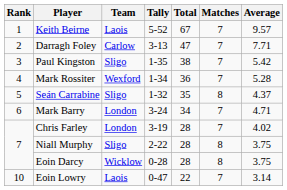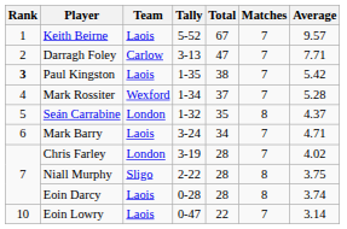 <table class="wikitable">
 <tr>
 <th>Rank</th>
 <th>Player</th>
 <th>Team</th>
 <th>Tally</th>
 <th>Total</th>
 <th>Matches</th>
 <th>Average</th>
 </tr>
 <tr>
 <td rowspan=1 align=center>1</td>
 <td><a href='#'>Keith Beirne</a></td>
 <td><a href='#'>Laois</a></td>
 <td align=center>5-52</td>
 <td align=center>67</td>
 <td align=center>7</td>
 <td align=center>9.57</td>
 </tr>
 <tr>
 <td rowspan=1 align=center>2</td>
 <td>Darragh Foley</td>
 <td><a href='#'>Carlow</a></td>
 <td align=center>3-13</td>
 <td align=center>47</td>
 <td align=center>7</td>
 <td align=center>7.71</td>
 </tr>
 <tr>
-<td rowspan=1 align=center>3</td>
+<td rowspan=1 align=center><strong>3</strong></td>
 <td>Paul Kingston</td>
-<td><a href='#'>Sligo</a></td>
+<td><a href='#'>Laois</a></td>
 <td align=center>1-35</td>
 <td align=center>38</td>
 <td align=center>7</td>
 <td align=center>5.42</td>
 </tr>
 <tr>
 <td rowspan=1 align=center>4</td>
 <td>Mark Rossiter</td>
 <td><a href='#'>Wexford</a></td>
 <td align=center>1-34</td>
-<td align=center>36</td>
+<td align=center>37</td>
 <td align=center>7</td>
 <td align=center>5.28</td>
 </tr>
 <tr>
 <td rowspan=1 align=center>5</td>
 <td><a href='#'>Seán Carrabine</a></td>
-<td><a href='#'>Sligo</a></td>
+<td><a href='#'>London</a></td>
 <td align=center>1-32</td>
 <td align=center>35</td>
 <td align=center>8</td>
 <td align=center>4.37</td>
 </tr>
 <tr>
 <td rowspan=1 align=center>6</td>
 <td>Mark Barry</td>
-<td><a href='#'>London</a></td>
+<td><a href='#'>Laois</a></td>
 <td align=center>3-24</td>
 <td align=center>34</td>
 <td align=center>7</td>
 <td align=center>4.71</td>
 </tr>
 <tr>
 <td rowspan=3 align=center>7</td>
 <td>Chris Farley</td>
 <td><a href='#'>London</a></td>
 <td align=center>3-19</td>
 <td align=center>28</td>
 <td align=center>7</td>
 <td align=center>4.02</td>
 </tr>
 <tr>
 <td>Niall Murphy</td>
 <td><a href='#'>Sligo</a></td>
 <td align=center>2-22</td>
 <td align=center>28</td>
 <td align=center>8</td>
 <td align=center>3.75</td>
 </tr>
 <tr>
 <td>Eoin Darcy</td>
-<td><a href='#'>Wicklow</a></td>
+<td><a href='#'>Laois</a></td>
 <td align=center>0-28</td>
 <td align=center>28</td>
 <td align=center>8</td>
-<td align=center>3.75</td>
+<td align=center>3.74</td>
 </tr>
 <tr>
 <td rowspan=1 align=center>10</td>
 <td>Eoin Lowry</td>
 <td><a href='#'>Laois</a></td>
 <td align=center>0-47</td>
 <td align=center>22</td>
 <td align=center>7</td>
 <td align=center>3.14</td>
 </tr>
 </table>
